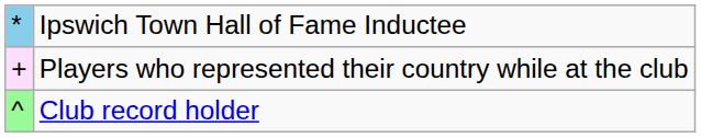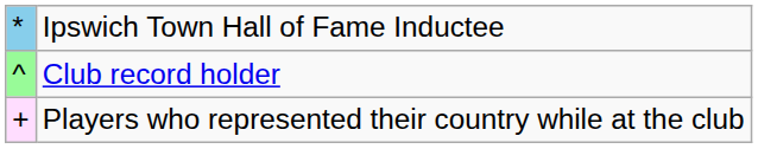 <table class="wikitable">
 <tr>
 <td style="background:#87CEEB;">*</td>
 <td>Ipswich Town Hall of Fame Inductee</td>
 </tr>
 <tr>
+<td style="background:#98FB98;">^</td>
+<td><a href='#'>Club record holder</a></td>
+</tr>
+<tr>
 <td style="background:#FFDDFF;">+</td>
 <td>Players who represented their country while at the club</td>
 </tr>
-<tr>
-<td style="background:#98FB98;">^</td>
-<td><a href='#'>Club record holder</a></td>
-</tr>
 </table>
